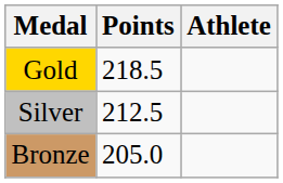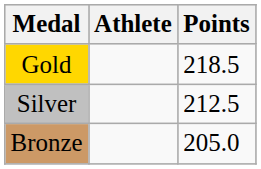 <table class="wikitable">
 <tr>
 <th>Medal</th>
+<th>Athlete</th>
 <th>Points</th>
-<th>Athlete</th>
 </tr>
 <tr>
 <td style="text-align:center;background-color:gold;">Gold</td>
+<td></td>
 <td>218.5</td>
-<td></td>
 </tr>
 <tr>
 <td style="text-align:center;background-color:silver;">Silver</td>
+<td></td>
 <td>212.5</td>
-<td></td>
 </tr>
 <tr>
 <td style="text-align:center;background-color:#CC9966;">Bronze</td>
+<td></td>
 <td>205.0</td>
-<td></td>
 </tr>
 </table>
